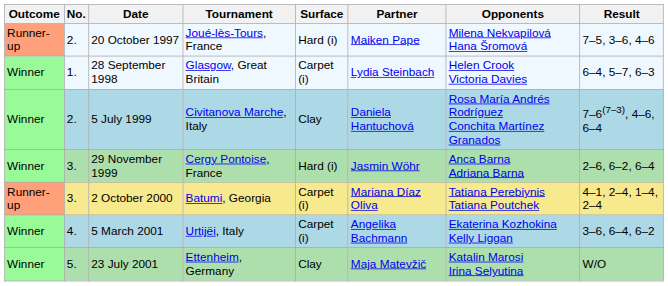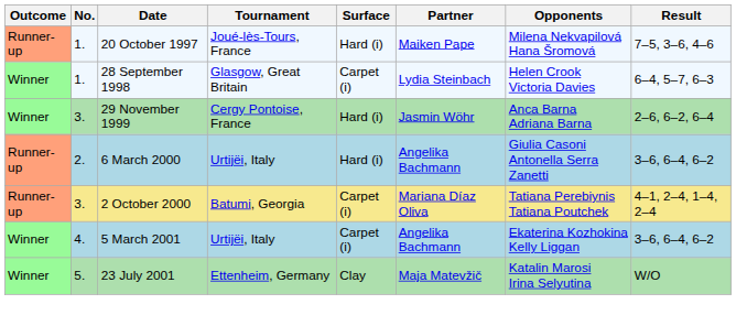 <table class="sortable wikitable" style="font-size:97%;">
 <tr>
 <th><strong>Outcome</strong></th>
 <th><strong>No.</strong></th>
 <th><strong>Date</strong></th>
 <th><strong>Tournament</strong></th>
 <th><strong>Surface</strong></th>
 <th><strong>Partner</strong></th>
 <th><strong>Opponents</strong></th>
 <th><strong>Result</strong></th>
 </tr>
 <tr style="background:#f0f8ff;">
 <td bgcolor="FFA07A">Runner-up</td>
-<td>2.</td>
+<td>1.</td>
 <td>20 October 1997</td>
 <td><a href='#'>Joué-lès-Tours</a>, France</td>
 <td>Hard (i)</td>
 <td> <a href='#'>Maiken Pape</a></td>
 <td> <a href='#'>Milena Nekvapilová</a> <br>  <a href='#'>Hana Šromová</a></td>
 <td>7–5, 3–6, 4–6</td>
 </tr>
 <tr style="background:#f0f8ff;">
 <td bgcolor="98FB98">Winner</td>
 <td>1.</td>
 <td>28 September 1998</td>
 <td><a href='#'>Glasgow</a>, Great Britain</td>
 <td>Carpet (i)</td>
 <td> <a href='#'>Lydia Steinbach</a></td>
 <td> <a href='#'>Helen Crook</a> <br>  <a href='#'>Victoria Davies</a></td>
 <td>6–4, 5–7, 6–3</td>
 </tr>
-<tr style="background:lightblue;">
-<td bgcolor="98FB98">Winner</td>
-<td>2.</td>
-<td>5 July 1999</td>
-<td><a href='#'>Civitanova Marche</a>, Italy</td>
-<td>Clay</td>
-<td> <a href='#'>Daniela Hantuchová</a></td>
-<td> <a href='#'>Rosa María Andrés Rodríguez</a> <br>  <a href='#'>Conchita Martínez Granados</a></td>
-<td>7–6<sup>(7–3)</sup>, 4–6, 6–4</td>
-</tr>
 <tr style="background:#addfad;">
 <td bgcolor="98FB98">Winner</td>
 <td>3.</td>
 <td>29 November 1999</td>
 <td><a href='#'>Cergy Pontoise</a>, France</td>
 <td>Hard (i)</td>
 <td> <a href='#'>Jasmin Wöhr</a></td>
 <td> <a href='#'>Anca Barna</a> <br>  <a href='#'>Adriana Barna</a></td>
 <td>2–6, 6–2, 6–4</td>
+</tr>
+<tr style="background:lightblue;">
+<td bgcolor="FFA07A">Runner-up</td>
+<td>2.</td>
+<td>6 March 2000</td>
+<td><a href='#'>Urtijëi</a>, Italy</td>
+<td>Hard (i)</td>
+<td> <a href='#'>Angelika Bachmann</a></td>
+<td> <a href='#'>Giulia Casoni</a> <br>  <a href='#'>Antonella Serra Zanetti</a></td>
+<td>3–6, 6–4, 6–2</td>
 </tr>
 <tr style="background:#f7e98e;">
 <td bgcolor="FFA07A">Runner-up</td>
 <td>3.</td>
 <td>2 October 2000</td>
 <td><a href='#'>Batumi</a>, Georgia</td>
 <td>Carpet (i)</td>
 <td> <a href='#'>Mariana Díaz Oliva</a></td>
 <td> <a href='#'>Tatiana Perebiynis</a> <br>  <a href='#'>Tatiana Poutchek</a></td>
 <td>4–1, 2–4, 1–4, 2–4</td>
 </tr>
 <tr style="background:lightblue;">
 <td bgcolor="98FB98">Winner</td>
 <td>4.</td>
 <td>5 March 2001</td>
 <td><a href='#'>Urtijëi</a>, Italy</td>
 <td>Carpet (i)</td>
 <td> <a href='#'>Angelika Bachmann</a></td>
 <td> <a href='#'>Ekaterina Kozhokina</a> <br>  <a href='#'>Kelly Liggan</a></td>
 <td>3–6, 6–4, 6–2</td>
 </tr>
 <tr style="background:#addfad;">
 <td bgcolor="98FB98">Winner</td>
 <td>5.</td>
 <td>23 July 2001</td>
 <td><a href='#'>Ettenheim</a>, Germany</td>
 <td>Clay</td>
 <td> <a href='#'>Maja Matevžič</a></td>
 <td> <a href='#'>Katalin Marosi</a> <br>  <a href='#'>Irina Selyutina</a></td>
 <td>W/O</td>
 </tr>
 </table>
